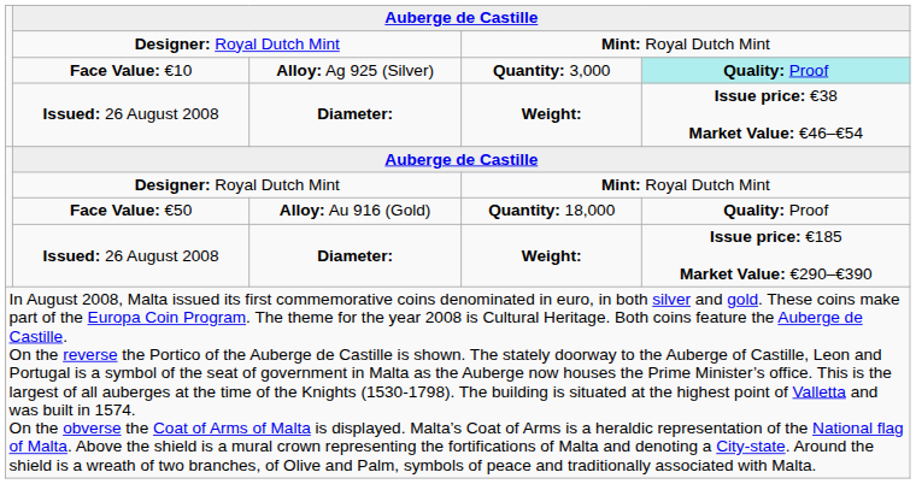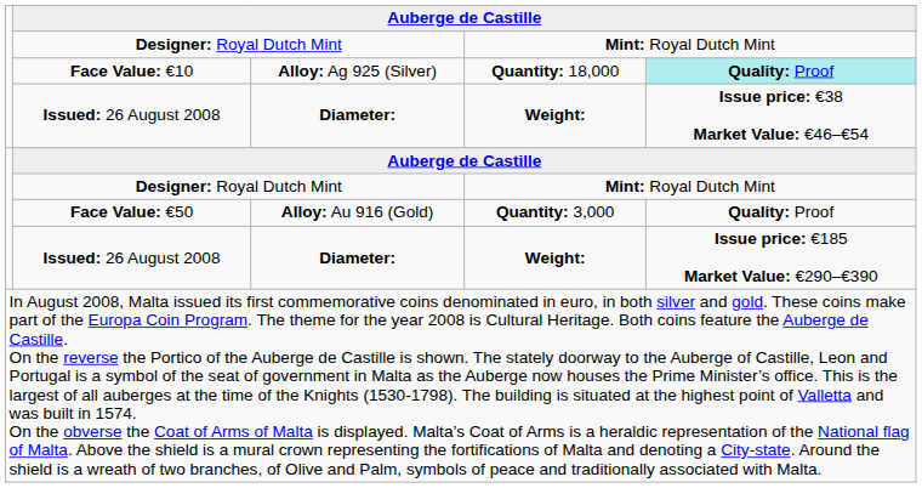 <table class="wikitable" width=100%>
 <tr>
 <td rowspan=4 width="330px" nowrap align=center></td>
 <th colspan="4" align=center style="background:#eeeeee;"><a href='#'>Auberge de Castille</a></th>
 </tr>
 <tr>
 <td colspan="2" width="50%" align=center><strong>Designer:</strong> <a href='#'>Royal Dutch Mint</a></td>
 <td colspan="2" width="50%" align=center><strong>Mint:</strong> Royal Dutch Mint</td>
 </tr>
 <tr>
 <td align=center><strong>Face Value:</strong> €10</td>
 <td align=center><strong>Alloy:</strong> Ag 925 (Silver)</td>
-<td align=center><strong>Quantity:</strong> 3,000</td>
+<td align=center><strong>Quantity:</strong> 18,000</td>
 <td align=center style="background: paleturquoise;"><strong>Quality:</strong> <a href='#'>Proof</a></td>
 </tr>
 <tr>
 <td align=center><strong>Issued:</strong> 26 August 2008</td>
 <td align=center><strong>Diameter:</strong> </td>
 <td align=center><strong>Weight:</strong> </td>
 <td align=center><strong>Issue price:</strong> €38<br><br><strong>Market Value:</strong> €46–€54</td>
 </tr>
 <tr>
 <td rowspan=4 width="330px" nowrap align=center></td>
 <th colspan="4" align=center style="background:#eeeeee;"><a href='#'>Auberge de Castille</a></th>
 </tr>
 <tr>
 <td colspan="2" width="50%" align=center><strong>Designer:</strong> Royal Dutch Mint</td>
 <td colspan="2" width="50%" align=center><strong>Mint:</strong> Royal Dutch Mint</td>
 </tr>
 <tr>
 <td align=center><strong>Face Value:</strong> €50</td>
 <td align=center><strong>Alloy:</strong> Au 916 (Gold)</td>
-<td align=center><strong>Quantity:</strong> 18,000</td>
+<td align=center><strong>Quantity:</strong> 3,000</td>
 <td align=center><strong>Quality:</strong> Proof</td>
 </tr>
 <tr>
 <td align=center><strong>Issued:</strong> 26 August 2008</td>
 <td align=center><strong>Diameter:</strong> </td>
 <td align=center><strong>Weight:</strong> </td>
 <td align=center><strong>Issue price:</strong> €185<br><br><strong>Market Value:</strong> €290–€390</td>
 </tr>
 <tr>
 <td colspan="5" align=left>In August 2008, Malta issued its first commemorative coins denominated in euro, in both <a href='#'>silver</a> and <a href='#'>gold</a>. These coins make part of the <a href='#'>Europa Coin Program</a>.  The theme for the year 2008 is Cultural Heritage. Both coins feature the <a href='#'>Auberge de Castille</a>.<br>On the <a href='#'>reverse</a> the Portico of the Auberge de Castille is shown. The stately doorway to the Auberge of Castille, Leon and Portugal is a symbol of the seat of government in Malta as the Auberge now houses the Prime Minister’s office. This is the largest of all auberges at the time of the Knights (1530-1798). The building is situated at the highest point of <a href='#'>Valletta</a> and was built in 1574.<br>On the <a href='#'>obverse</a> the <a href='#'>Coat of Arms of Malta</a> is displayed. Malta’s Coat of Arms is a heraldic representation of the <a href='#'>National flag of Malta</a>. Above the shield is a mural crown representing the fortifications of Malta and denoting a <a href='#'>City-state</a>. Around the shield is a wreath of two branches, of Olive and Palm, symbols of peace and traditionally associated with Malta.</td>
 </tr>
 </table>
